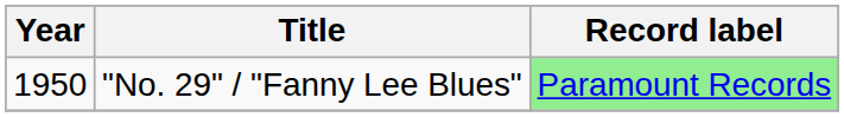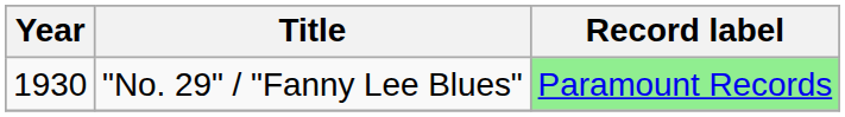 <table class="wikitable sortable">
 <tr>
 <th>Year</th>
 <th>Title</th>
 <th>Record label</th>
 </tr>
 <tr>
-<td>1950</td>
+<td>1930</td>
 <td>"No. 29" / "Fanny Lee Blues"</td>
 <td style="background: lightgreen; text-align:center;"><a href='#'>Paramount Records</a></td>
 </tr>
 <tr>
 </tr>
 </table>
